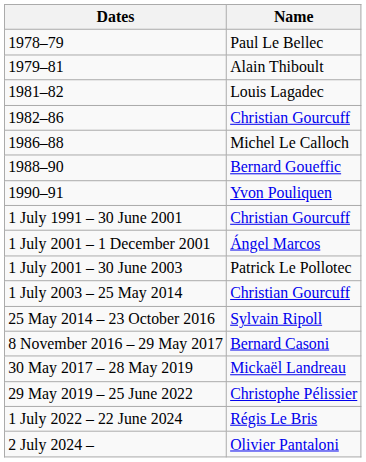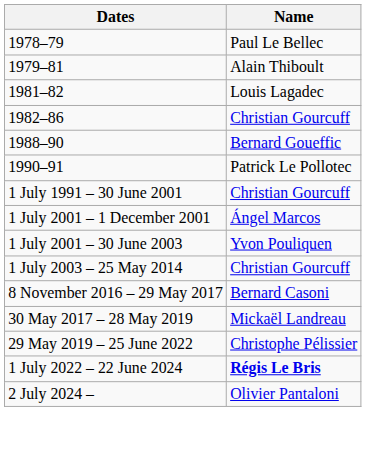 <table class="wikitable">
 <tr>
 <th>Dates</th>
 <th>Name</th>
 </tr>
 <tr>
 <td>1978–79</td>
 <td>Paul Le Bellec</td>
 </tr>
 <tr>
 <td>1979–81</td>
 <td>Alain Thiboult</td>
 </tr>
 <tr>
 <td>1981–82</td>
 <td>Louis Lagadec</td>
 </tr>
 <tr>
 <td>1982–86</td>
 <td><a href='#'>Christian Gourcuff</a></td>
 </tr>
 <tr>
-<td>1986–88</td>
-<td>Michel Le Calloch</td>
-</tr>
-<tr>
 <td>1988–90</td>
 <td><a href='#'>Bernard Goueffic</a></td>
 </tr>
 <tr>
 <td>1990–91</td>
-<td><a href='#'>Yvon Pouliquen</a></td>
+<td>Patrick Le Pollotec</td>
 </tr>
 <tr>
 <td>1 July 1991 – 30 June 2001</td>
 <td><a href='#'>Christian Gourcuff</a></td>
 </tr>
 <tr>
 <td>1 July 2001 – 1 December 2001</td>
 <td><a href='#'>Ángel Marcos</a></td>
 </tr>
 <tr>
 <td>1 July 2001 – 30 June 2003</td>
-<td>Patrick Le Pollotec</td>
+<td><a href='#'>Yvon Pouliquen</a></td>
 </tr>
 <tr>
 <td>1 July 2003 – 25 May 2014</td>
 <td><a href='#'>Christian Gourcuff</a></td>
-</tr>
-<tr>
-<td>25 May 2014 – 23 October 2016</td>
-<td><a href='#'>Sylvain Ripoll</a></td>
 </tr>
 <tr>
 <td>8 November 2016 – 29 May 2017</td>
 <td><a href='#'>Bernard Casoni</a></td>
 </tr>
 <tr>
 <td>30 May 2017 – 28 May 2019</td>
 <td><a href='#'>Mickaël Landreau</a></td>
 </tr>
 <tr>
 <td>29 May 2019 – 25 June 2022</td>
 <td><a href='#'>Christophe Pélissier</a></td>
 </tr>
 <tr>
 <td>1 July 2022 – 22 June 2024</td>
-<td><a href='#'>Régis Le Bris</a></td>
+<td><strong><a href='#'>Régis Le Bris</a></strong></td>
 </tr>
 <tr>
 <td>2 July 2024 –</td>
 <td><a href='#'>Olivier Pantaloni</a></td>
 </tr>
 </table>
